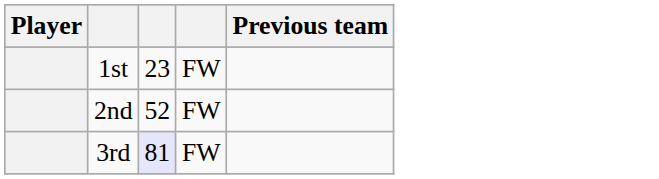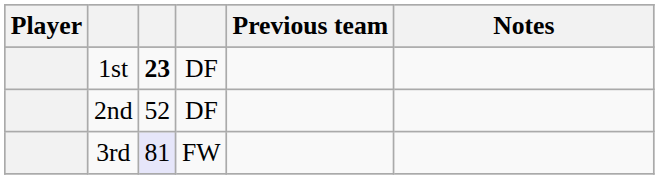 <table class="wikitable plainrowheaders sortable" style="font-size:95%; text-align:left">
 <tr>
 <th scope=col>Player</th>
 <th scope=col></th>
 <th scope=col></th>
 <th scope=col></th>
 <th scope=col>Previous team</th>
+<th scope=col class=unsortable style="width: 40%">Notes</th>
 </tr>
 <tr>
 <th scope=row></th>
 <td align=center>1st</td>
-<td align=center>23</td>
-<td align=center>FW</td>
+<td align=center><strong>23</strong></td>
+<td align=center>DF</td>
+<td></td>
 <td></td>
 </tr>
 <tr>
 <th scope=row></th>
 <td align=center>2nd</td>
 <td align=center>52</td>
-<td align=center>FW</td>
+<td align=center>DF</td>
+<td></td>
 <td></td>
 </tr>
 <tr>
 <th scope=row></th>
 <td align=center>3rd</td>
 <td align=center style="background: lavender;">81</td>
 <td align=center>FW</td>
 <td></td>
+<td></td>
 </tr>
 </table>
